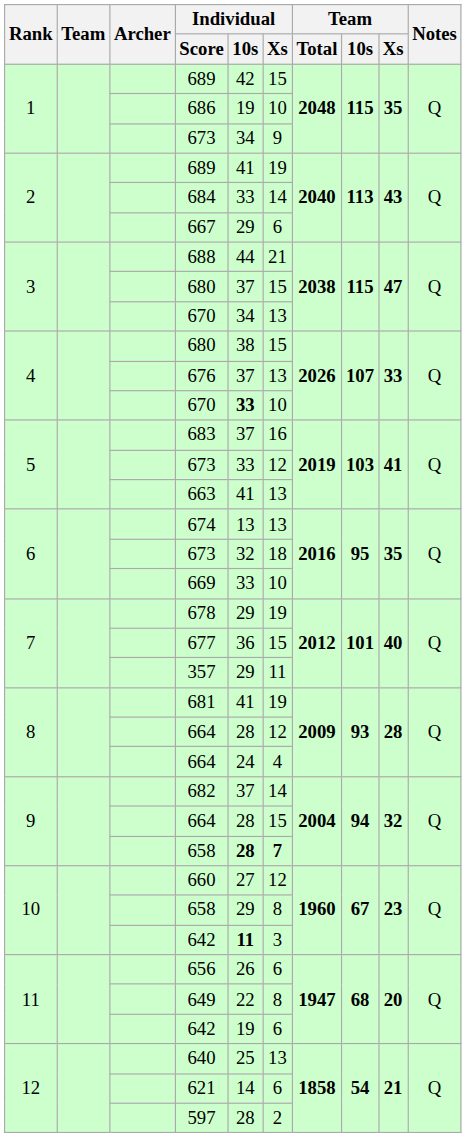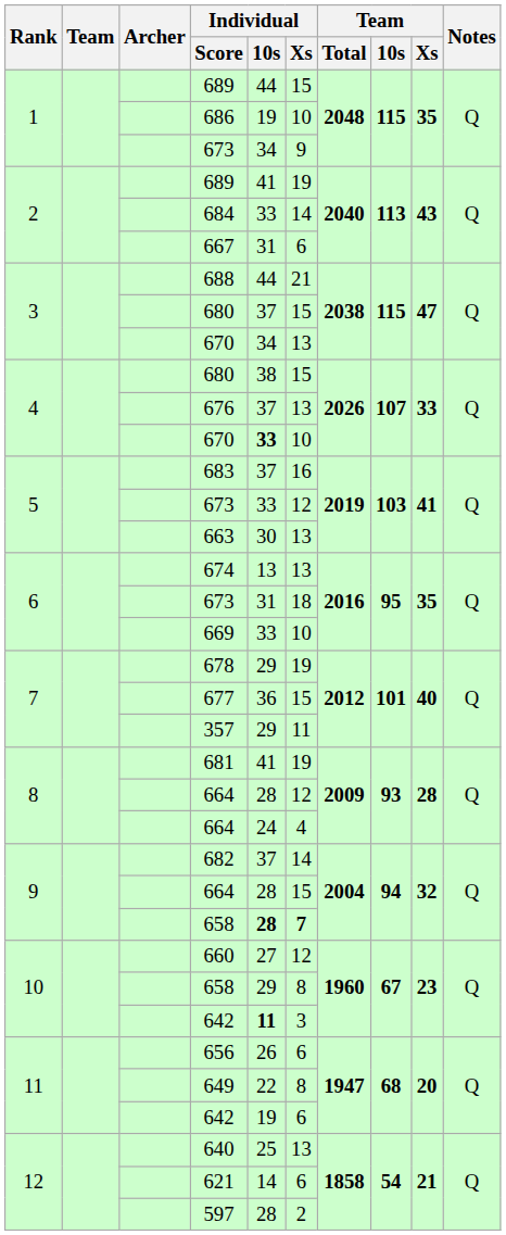 <table class="wikitable sortable" style="font-size:100%; text-align:center;">
 <tr>
 <th rowspan="2">Rank</th>
 <th rowspan="2">Team</th>
 <th rowspan="2">Archer</th>
 <th colspan="3">Individual</th>
 <th colspan="3">Team</th>
 <th rowspan="2">Notes</th>
 </tr>
 <tr>
 <th>Score</th>
 <th>10s</th>
 <th>Xs</th>
 <th>Total</th>
 <th>10s</th>
 <th>Xs</th>
 </tr>
 <tr bgcolor="#ccffcc">
 <td rowspan="3">1</td>
 <td align="left" rowspan="3"></td>
 <td align="left"></td>
 <td>689</td>
-<td>42</td>
+<td>44</td>
 <td>15</td>
 <td rowspan="3"><strong>2048</strong></td>
 <td rowspan="3"><strong>115</strong></td>
 <td rowspan="3"><strong>35</strong></td>
 <td rowspan="3">Q</td>
 </tr>
 <tr bgcolor="#ccffcc">
 <td align="left"></td>
 <td>686</td>
 <td>19</td>
 <td>10</td>
 </tr>
 <tr bgcolor="#ccffcc">
 <td align="left"></td>
 <td>673</td>
 <td>34</td>
 <td>9</td>
 </tr>
 <tr bgcolor="#ccffcc">
 <td rowspan="3">2</td>
 <td align="left" rowspan="3"></td>
 <td align="left"></td>
 <td>689</td>
 <td>41</td>
 <td>19</td>
 <td rowspan="3"><strong>2040</strong></td>
 <td rowspan="3"><strong>113</strong></td>
 <td rowspan="3"><strong>43</strong></td>
 <td rowspan="3">Q</td>
 </tr>
 <tr bgcolor="#ccffcc">
 <td align="left"></td>
 <td>684</td>
 <td>33</td>
 <td>14</td>
 </tr>
 <tr bgcolor="#ccffcc">
 <td align="left"></td>
 <td>667</td>
-<td>29</td>
+<td>31</td>
 <td>6</td>
 </tr>
 <tr bgcolor="#ccffcc">
 <td rowspan="3">3</td>
 <td align="left" rowspan="3"></td>
 <td align="left"></td>
 <td>688</td>
 <td>44</td>
 <td>21</td>
 <td rowspan="3"><strong>2038</strong></td>
 <td rowspan="3"><strong>115</strong></td>
 <td rowspan="3"><strong>47</strong></td>
 <td rowspan="3">Q</td>
 </tr>
 <tr bgcolor="#ccffcc">
 <td align="left"></td>
 <td>680</td>
 <td>37</td>
 <td>15</td>
 </tr>
 <tr bgcolor="#ccffcc">
 <td align="left"></td>
 <td>670</td>
 <td>34</td>
 <td>13</td>
 </tr>
 <tr bgcolor="#ccffcc">
 <td rowspan="3">4</td>
 <td align="left" rowspan="3"></td>
 <td align="left"></td>
 <td>680</td>
 <td>38</td>
 <td>15</td>
 <td rowspan="3"><strong>2026</strong></td>
 <td rowspan="3"><strong>107</strong></td>
 <td rowspan="3"><strong>33</strong></td>
 <td rowspan="3">Q</td>
 </tr>
 <tr bgcolor="#ccffcc">
 <td align="left"></td>
 <td>676</td>
 <td>37</td>
 <td>13</td>
 </tr>
 <tr bgcolor="#ccffcc">
 <td align="left"></td>
 <td>670</td>
 <td><strong>33</strong></td>
 <td>10</td>
 </tr>
 <tr bgcolor="#ccffcc">
 <td rowspan="3">5</td>
 <td align="left" rowspan="3"></td>
 <td align="left"></td>
 <td>683</td>
 <td>37</td>
 <td>16</td>
 <td rowspan="3"><strong>2019</strong></td>
 <td rowspan="3"><strong>103</strong></td>
 <td rowspan="3"><strong>41</strong></td>
 <td rowspan="3">Q</td>
 </tr>
 <tr bgcolor="#ccffcc">
 <td align="left"></td>
 <td>673</td>
 <td>33</td>
 <td>12</td>
 </tr>
 <tr bgcolor="#ccffcc">
 <td align="left"></td>
 <td>663</td>
-<td>41</td>
+<td>30</td>
 <td>13</td>
 </tr>
 <tr bgcolor="#ccffcc">
 <td rowspan="3">6</td>
 <td align="left" rowspan="3"></td>
 <td align="left"></td>
 <td>674</td>
 <td>13</td>
 <td>13</td>
 <td rowspan="3"><strong>2016</strong></td>
 <td rowspan="3"><strong>95</strong></td>
 <td rowspan="3"><strong>35</strong></td>
 <td rowspan="3">Q</td>
 </tr>
 <tr bgcolor="#ccffcc">
 <td align="left"></td>
 <td>673</td>
-<td>32</td>
+<td>31</td>
 <td>18</td>
 </tr>
 <tr bgcolor="#ccffcc">
 <td align="left"></td>
 <td>669</td>
 <td>33</td>
 <td>10</td>
 </tr>
 <tr bgcolor="#ccffcc">
 <td rowspan="3">7</td>
 <td align="left" rowspan="3"></td>
 <td align="left"></td>
 <td>678</td>
 <td>29</td>
 <td>19</td>
 <td rowspan="3"><strong>2012</strong></td>
 <td rowspan="3"><strong>101</strong></td>
 <td rowspan="3"><strong>40</strong></td>
 <td rowspan="3">Q</td>
 </tr>
 <tr bgcolor="#ccffcc">
 <td align="left"></td>
 <td>677</td>
 <td>36</td>
 <td>15</td>
 </tr>
 <tr bgcolor="#ccffcc">
 <td align="left"></td>
 <td>357</td>
 <td>29</td>
 <td>11</td>
 </tr>
 <tr bgcolor="#ccffcc">
 <td rowspan="3">8</td>
 <td align="left" rowspan="3"></td>
 <td align="left"></td>
 <td>681</td>
 <td>41</td>
 <td>19</td>
 <td rowspan="3"><strong>2009</strong></td>
 <td rowspan="3"><strong>93</strong></td>
 <td rowspan="3"><strong>28</strong></td>
 <td rowspan="3">Q</td>
 </tr>
 <tr bgcolor="#ccffcc">
 <td align="left"></td>
 <td>664</td>
 <td>28</td>
 <td>12</td>
 </tr>
 <tr bgcolor="#ccffcc">
 <td align="left"></td>
 <td>664</td>
 <td>24</td>
 <td>4</td>
 </tr>
 <tr bgcolor="#ccffcc">
 <td rowspan="3">9</td>
 <td align="left" rowspan="3"></td>
 <td align="left"></td>
 <td>682</td>
 <td>37</td>
 <td>14</td>
 <td rowspan="3"><strong>2004</strong></td>
 <td rowspan="3"><strong>94</strong></td>
 <td rowspan="3"><strong>32</strong></td>
 <td rowspan="3">Q</td>
 </tr>
 <tr bgcolor="#ccffcc">
 <td align="left"></td>
 <td>664</td>
 <td>28</td>
 <td>15</td>
 </tr>
 <tr bgcolor="#ccffcc">
 <td align="left"></td>
 <td>658</td>
 <td><strong>28</strong></td>
 <td><strong>7</strong></td>
 </tr>
 <tr bgcolor="#ccffcc">
 <td rowspan="3">10</td>
 <td align="left" rowspan="3"></td>
 <td align="left"></td>
 <td>660</td>
 <td>27</td>
 <td>12</td>
 <td rowspan="3"><strong>1960</strong></td>
 <td rowspan="3"><strong>67</strong></td>
 <td rowspan="3"><strong>23</strong></td>
 <td rowspan="3">Q</td>
 </tr>
 <tr bgcolor="#ccffcc">
 <td align="left"></td>
 <td>658</td>
 <td>29</td>
 <td>8</td>
 </tr>
 <tr bgcolor="#ccffcc">
 <td align="left"></td>
 <td>642</td>
 <td><strong>11</strong></td>
 <td>3</td>
 </tr>
 <tr bgcolor="#ccffcc">
 <td rowspan="3">11</td>
 <td align="left" rowspan="3"></td>
 <td align="left"></td>
 <td>656</td>
 <td>26</td>
 <td>6</td>
 <td rowspan="3"><strong>1947</strong></td>
 <td rowspan="3"><strong>68</strong></td>
 <td rowspan="3"><strong>20</strong></td>
 <td rowspan="3">Q</td>
 </tr>
 <tr bgcolor="#ccffcc">
 <td align="left"></td>
 <td>649</td>
 <td>22</td>
 <td>8</td>
 </tr>
 <tr bgcolor="#ccffcc">
 <td align="left"></td>
 <td>642</td>
 <td>19</td>
 <td>6</td>
 </tr>
 <tr bgcolor="#ccffcc">
 <td rowspan="3">12</td>
 <td align="left" rowspan="3"></td>
 <td align="left"></td>
 <td>640</td>
 <td>25</td>
 <td>13</td>
 <td rowspan="3"><strong>1858</strong></td>
 <td rowspan="3"><strong>54</strong></td>
 <td rowspan="3"><strong>21</strong></td>
 <td rowspan="3">Q</td>
 </tr>
 <tr bgcolor="#ccffcc">
 <td align="left"></td>
 <td>621</td>
 <td>14</td>
 <td>6</td>
 </tr>
 <tr bgcolor="#ccffcc">
 <td align="left"></td>
 <td>597</td>
 <td>28</td>
 <td>2</td>
 </tr>
 </table>
